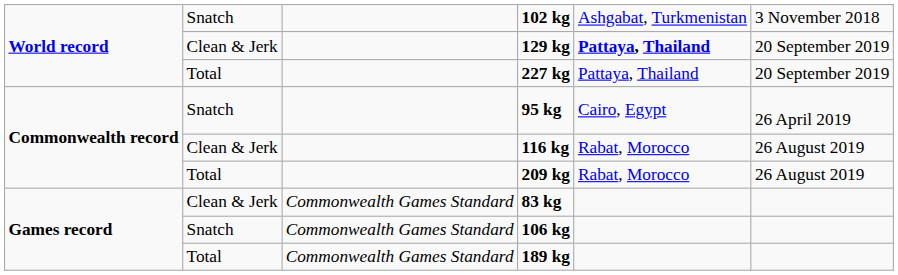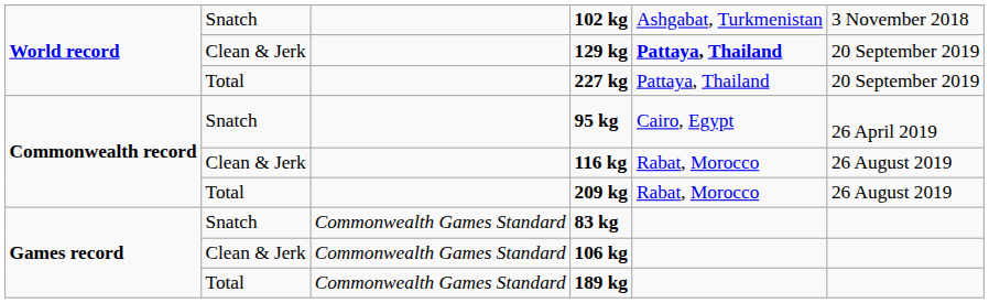 <table class="wikitable">
 <tr>
 <td rowspan=3><strong><a href='#'>World record</a></strong></td>
 <td>Snatch</td>
 <td></td>
 <td><strong>102 kg</strong></td>
 <td><a href='#'>Ashgabat</a>, <a href='#'>Turkmenistan</a></td>
 <td>3 November 2018</td>
 </tr>
 <tr>
 <td>Clean & Jerk</td>
 <td></td>
 <td><strong>129 kg</strong></td>
 <td><strong><a href='#'>Pattaya</a>, <a href='#'>Thailand</a></strong></td>
 <td>20 September 2019</td>
 </tr>
 <tr>
 <td>Total</td>
 <td></td>
 <td><strong>227 kg</strong></td>
 <td><a href='#'>Pattaya</a>, <a href='#'>Thailand</a></td>
 <td>20 September 2019</td>
 </tr>
 <tr>
 <td rowspan=3><strong>Commonwealth record</strong></td>
 <td>Snatch</td>
 <td></td>
 <td><strong>95 kg</strong></td>
 <td><a href='#'>Cairo</a>, <a href='#'>Egypt</a></td>
 <td><br>26 April 2019</td>
 </tr>
 <tr>
 <td>Clean & Jerk</td>
 <td></td>
 <td><strong>116 kg</strong></td>
 <td><a href='#'>Rabat</a>, <a href='#'>Morocco</a></td>
 <td>26 August 2019</td>
 </tr>
 <tr>
 <td>Total</td>
 <td></td>
 <td><strong>209 kg</strong></td>
 <td><a href='#'>Rabat</a>, <a href='#'>Morocco</a></td>
 <td>26 August 2019</td>
 </tr>
 <tr>
 <td rowspan=3><strong>Games record</strong></td>
-<td>Clean & Jerk</td>
+<td>Snatch</td>
 <td align=center><em>Commonwealth Games Standard</em></td>
 <td><strong>83 kg</strong></td>
 <td></td>
 <td></td>
 </tr>
 <tr>
-<td>Snatch</td>
+<td>Clean & Jerk</td>
 <td align=center><em>Commonwealth Games Standard</em></td>
 <td><strong>106 kg</strong></td>
 <td></td>
 <td></td>
 </tr>
 <tr>
 <td>Total</td>
 <td align=center><em>Commonwealth Games Standard</em></td>
 <td><strong>189 kg</strong></td>
 <td></td>
 <td></td>
 </tr>
 </table>
